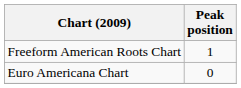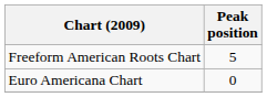 <table class="wikitable" style="text-align:center">
 <tr>
 <th>Chart (2009)</th>
 <th>Peak<br>position</th>
 </tr>
 <tr>
 <td align="left">Freeform American Roots Chart</td>
-<td>1</td>
+<td>5</td>
 </tr>
 <tr>
 <td align="left">Euro Americana Chart</td>
 <td>0</td>
 </tr>
 <tr>
 </tr>
 </table>
